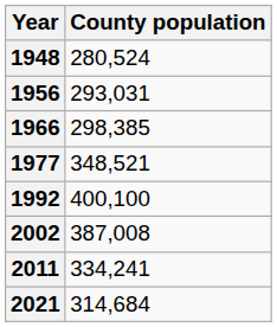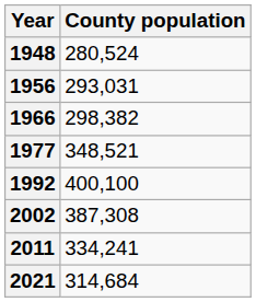 <table class="wikitable">
 <tr>
 <th>Year</th>
 <th>County population</th>
 </tr>
 <tr>
 <th>1948</th>
 <td>280,524 </td>
 </tr>
 <tr>
 <th>1956</th>
 <td>293,031 </td>
 </tr>
 <tr>
 <th>1966</th>
-<td>298,385 </td>
+<td>298,382 </td>
 </tr>
 <tr>
 <th>1977</th>
 <td>348,521 </td>
 </tr>
 <tr>
 <th>1992</th>
 <td>400,100 </td>
 </tr>
 <tr>
 <th>2002</th>
-<td>387,008 </td>
+<td>387,308 </td>
 </tr>
 <tr>
 <th>2011</th>
 <td>334,241 </td>
 </tr>
 <tr>
 <th>2021</th>
 <td>314,684 </td>
 </tr>
 </table>
